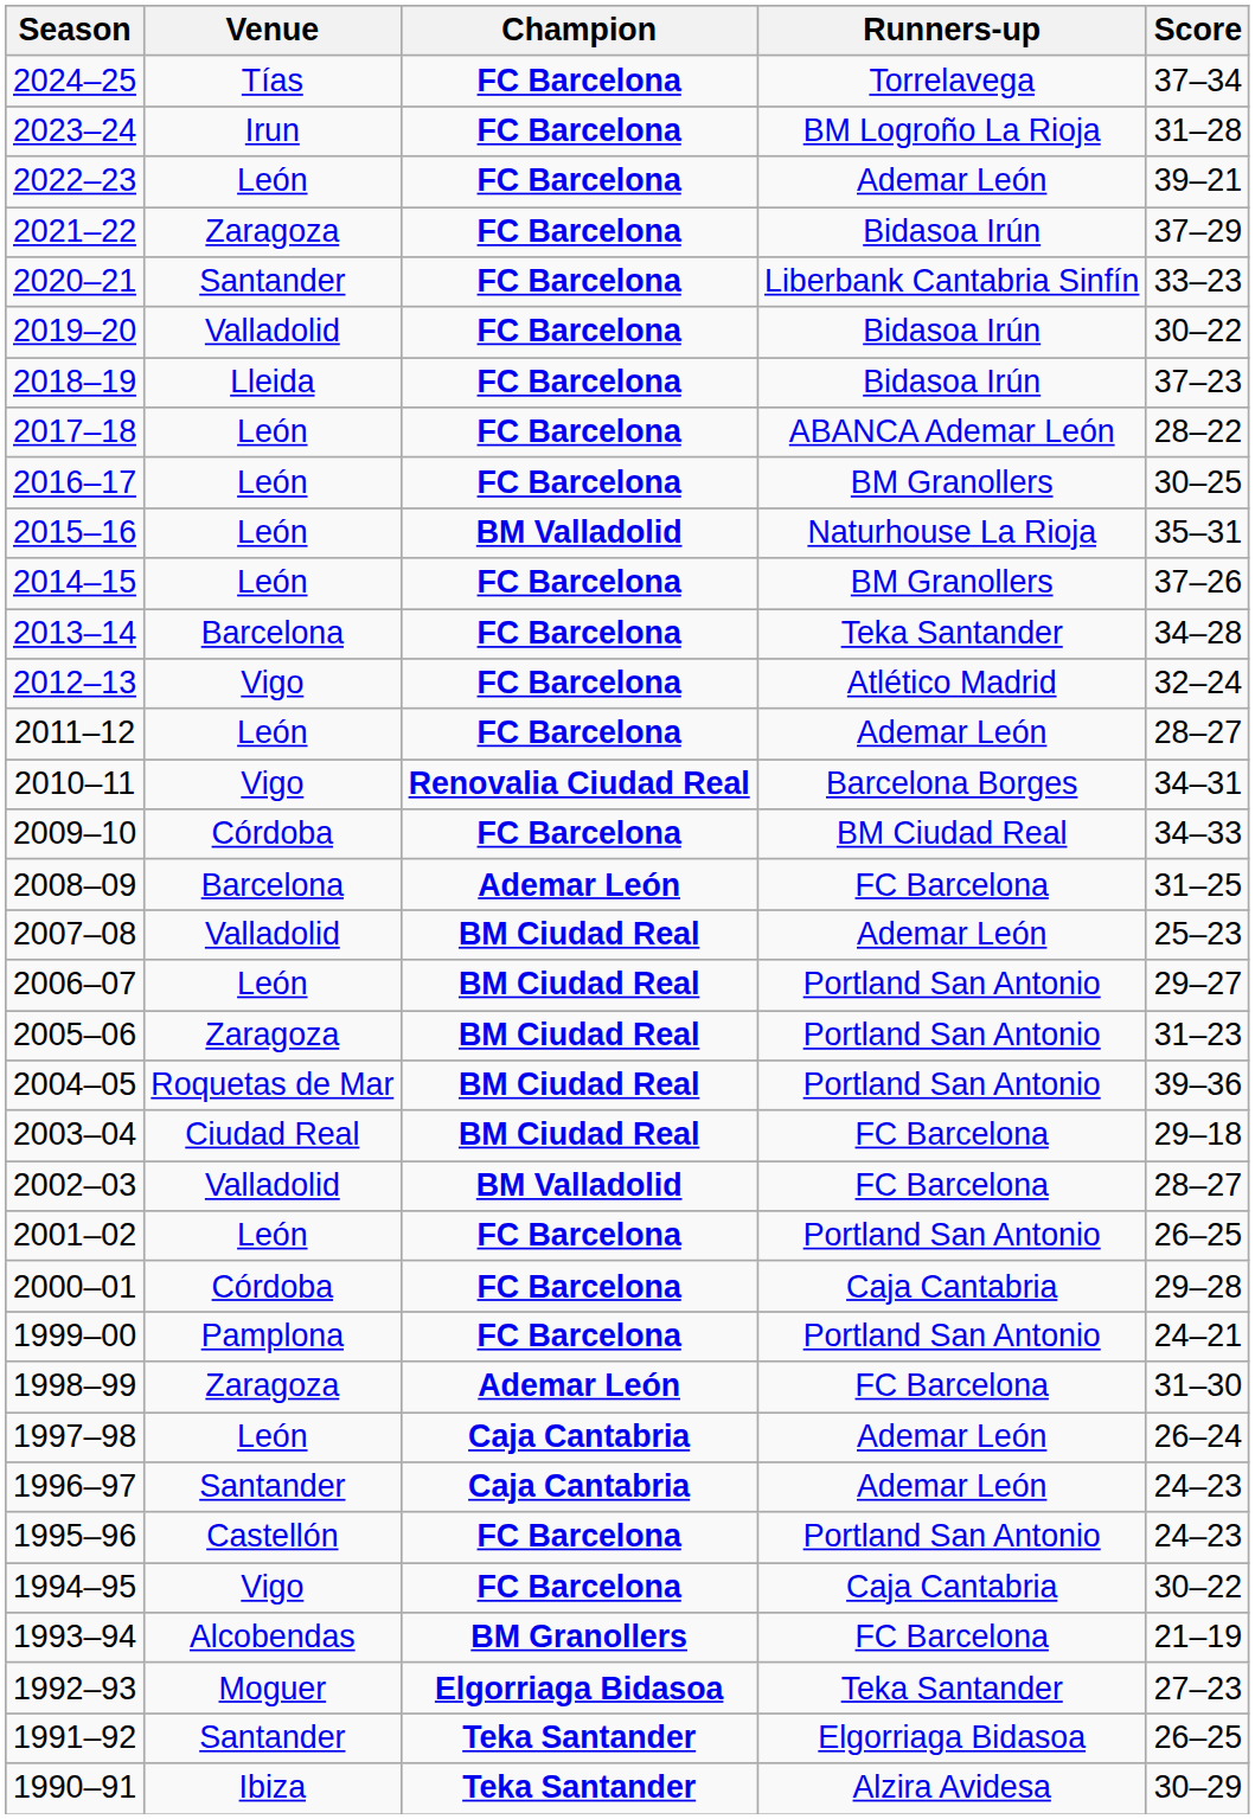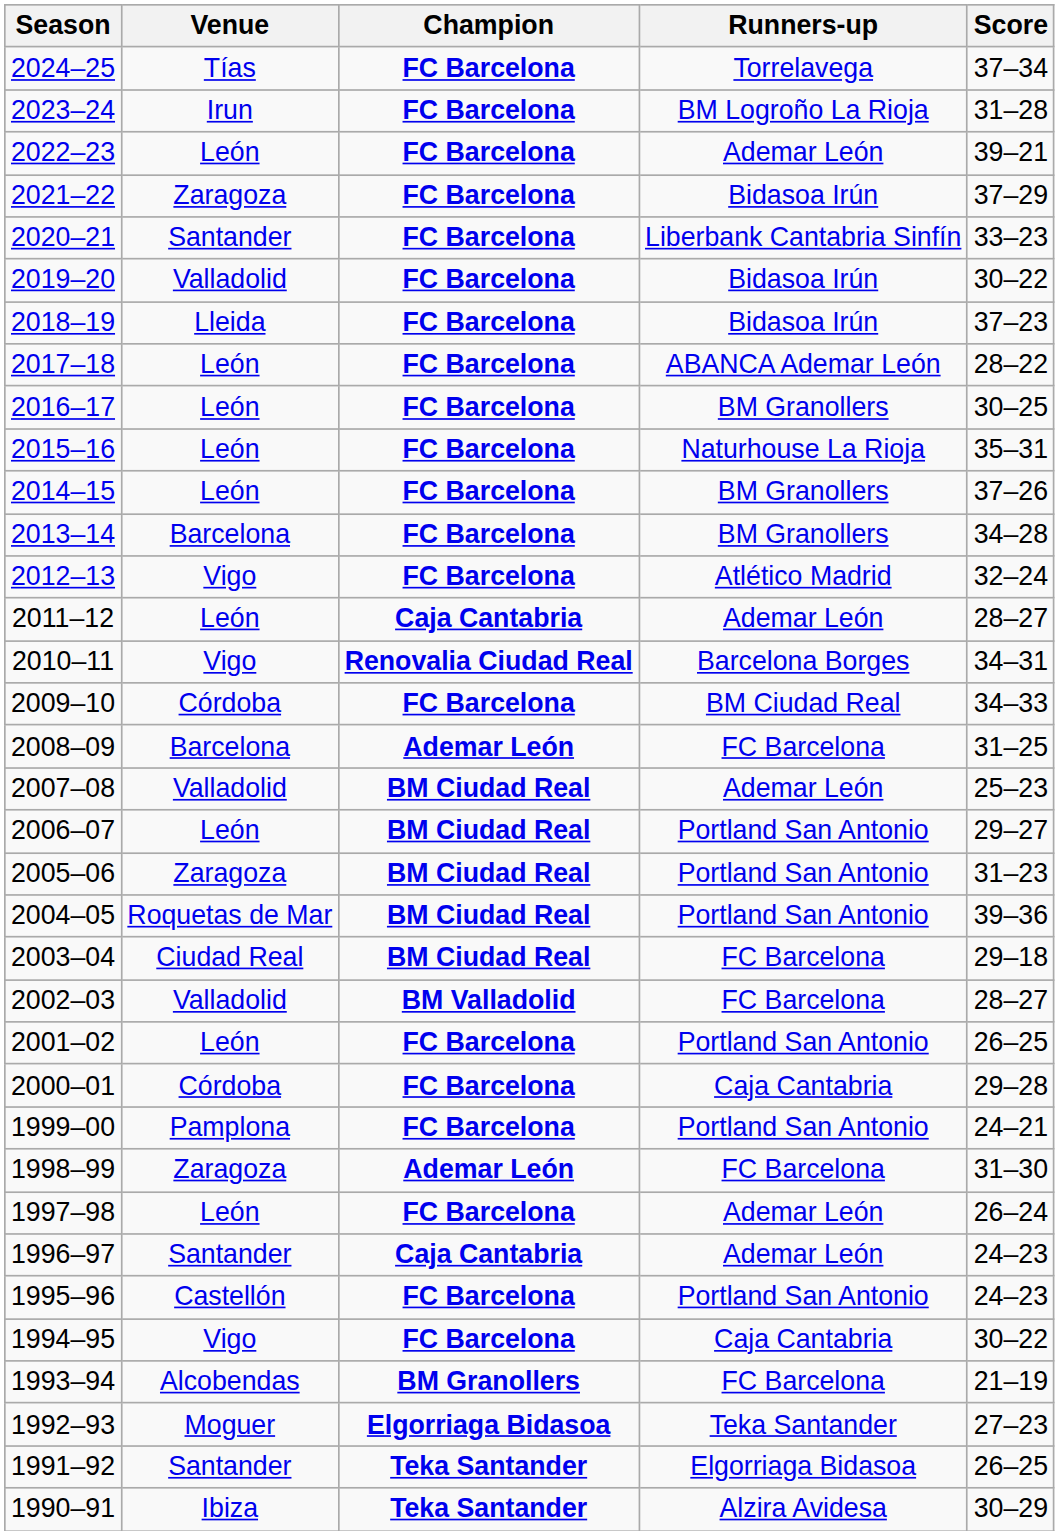 <table class="wikitable" style="text-align:center;">
 <tr>
 <th>Season</th>
 <th>Venue</th>
 <th>Champion</th>
 <th>Runners-up</th>
 <th>Score</th>
 </tr>
 <tr>
 <td><a href='#'>2024–25</a></td>
 <td><a href='#'>Tías</a></td>
 <td><strong><a href='#'>FC Barcelona</a></strong></td>
 <td><a href='#'>Torrelavega</a></td>
 <td>37–34</td>
 </tr>
 <tr>
 <td><a href='#'>2023–24</a></td>
 <td><a href='#'>Irun</a></td>
 <td><strong><a href='#'>FC Barcelona</a></strong></td>
 <td><a href='#'>BM Logroño La Rioja</a></td>
 <td>31–28</td>
 </tr>
 <tr>
 <td><a href='#'>2022–23</a></td>
 <td><a href='#'>León</a></td>
 <td><strong><a href='#'>FC Barcelona</a></strong></td>
 <td><a href='#'>Ademar León</a></td>
 <td>39–21</td>
 </tr>
 <tr>
 <td><a href='#'>2021–22</a></td>
 <td><a href='#'>Zaragoza</a></td>
 <td><strong><a href='#'>FC Barcelona</a></strong></td>
 <td><a href='#'>Bidasoa Irún</a></td>
 <td>37–29</td>
 </tr>
 <tr>
 <td><a href='#'>2020–21</a></td>
 <td><a href='#'>Santander</a></td>
 <td><strong><a href='#'>FC Barcelona</a></strong></td>
 <td><a href='#'>Liberbank Cantabria Sinfín</a></td>
 <td>33–23</td>
 </tr>
 <tr>
 <td><a href='#'>2019–20</a></td>
 <td><a href='#'>Valladolid</a></td>
 <td><strong><a href='#'>FC Barcelona</a></strong></td>
 <td><a href='#'>Bidasoa Irún</a></td>
 <td>30–22</td>
 </tr>
 <tr>
 <td><a href='#'>2018–19</a></td>
 <td><a href='#'>Lleida</a></td>
 <td><strong><a href='#'>FC Barcelona</a></strong></td>
 <td><a href='#'>Bidasoa Irún</a></td>
 <td>37–23</td>
 </tr>
 <tr>
 <td><a href='#'>2017–18</a></td>
 <td><a href='#'>León</a></td>
 <td><strong><a href='#'>FC Barcelona</a></strong></td>
 <td><a href='#'>ABANCA Ademar León</a></td>
 <td>28–22</td>
 </tr>
 <tr>
 <td><a href='#'>2016–17</a></td>
 <td><a href='#'>León</a></td>
 <td><strong><a href='#'>FC Barcelona</a></strong></td>
 <td><a href='#'>BM Granollers</a></td>
 <td>30–25</td>
 </tr>
 <tr>
 <td><a href='#'>2015–16</a></td>
 <td><a href='#'>León</a></td>
-<td><strong><a href='#'>BM Valladolid</a></strong></td>
+<td><strong><a href='#'>FC Barcelona</a></strong></td>
 <td><a href='#'>Naturhouse La Rioja</a></td>
 <td>35–31</td>
 </tr>
 <tr>
 <td><a href='#'>2014–15</a></td>
 <td><a href='#'>León</a></td>
 <td><strong><a href='#'>FC Barcelona</a></strong></td>
 <td><a href='#'>BM Granollers</a></td>
 <td>37–26</td>
 </tr>
 <tr>
 <td><a href='#'>2013–14</a></td>
 <td><a href='#'>Barcelona</a></td>
 <td><strong><a href='#'>FC Barcelona</a></strong></td>
-<td><a href='#'>Teka Santander</a></td>
+<td><a href='#'>BM Granollers</a></td>
 <td>34–28</td>
 </tr>
 <tr>
 <td><a href='#'>2012–13</a></td>
 <td><a href='#'>Vigo</a></td>
 <td><strong><a href='#'>FC Barcelona</a></strong></td>
 <td><a href='#'>Atlético Madrid</a></td>
 <td>32–24</td>
 </tr>
 <tr>
 <td>2011–12</td>
 <td><a href='#'>León</a></td>
-<td><strong><a href='#'>FC Barcelona</a></strong></td>
+<td><strong><a href='#'>Caja Cantabria</a></strong></td>
 <td><a href='#'>Ademar León</a></td>
 <td>28–27</td>
 </tr>
 <tr>
 <td>2010–11</td>
 <td><a href='#'>Vigo</a></td>
 <td><strong><a href='#'>Renovalia Ciudad Real</a></strong></td>
 <td><a href='#'>Barcelona Borges</a></td>
 <td>34–31</td>
 </tr>
 <tr>
 <td>2009–10</td>
 <td><a href='#'>Córdoba</a></td>
 <td><strong><a href='#'>FC Barcelona</a></strong></td>
 <td><a href='#'>BM Ciudad Real</a></td>
 <td>34–33</td>
 </tr>
 <tr align="center">
 <td>2008–09</td>
 <td><a href='#'>Barcelona</a></td>
 <td><strong><a href='#'>Ademar León</a></strong></td>
 <td><a href='#'>FC Barcelona</a></td>
 <td>31–25</td>
 </tr>
 <tr>
 <td>2007–08</td>
 <td><a href='#'>Valladolid</a></td>
 <td><strong><a href='#'>BM Ciudad Real</a></strong></td>
 <td><a href='#'>Ademar León</a></td>
 <td>25–23</td>
 </tr>
 <tr>
 <td>2006–07</td>
 <td><a href='#'>León</a></td>
 <td><strong><a href='#'>BM Ciudad Real</a></strong></td>
 <td><a href='#'>Portland San Antonio</a></td>
 <td>29–27</td>
 </tr>
 <tr>
 <td>2005–06</td>
 <td><a href='#'>Zaragoza</a></td>
 <td><strong><a href='#'>BM Ciudad Real</a></strong></td>
 <td><a href='#'>Portland San Antonio</a></td>
 <td>31–23</td>
 </tr>
 <tr>
 <td>2004–05</td>
 <td><a href='#'>Roquetas de Mar</a></td>
 <td><strong><a href='#'>BM Ciudad Real</a></strong></td>
 <td><a href='#'>Portland San Antonio</a></td>
 <td>39–36</td>
 </tr>
 <tr>
 <td>2003–04</td>
 <td><a href='#'>Ciudad Real</a></td>
 <td><strong><a href='#'>BM Ciudad Real</a></strong></td>
 <td><a href='#'>FC Barcelona</a></td>
 <td>29–18</td>
 </tr>
 <tr>
 <td>2002–03</td>
 <td><a href='#'>Valladolid</a></td>
 <td><strong><a href='#'>BM Valladolid</a></strong></td>
 <td><a href='#'>FC Barcelona</a></td>
 <td>28–27</td>
 </tr>
 <tr>
 <td>2001–02</td>
 <td><a href='#'>León</a></td>
 <td><strong><a href='#'>FC Barcelona</a></strong></td>
 <td><a href='#'>Portland San Antonio</a></td>
 <td>26–25</td>
 </tr>
 <tr>
 <td>2000–01</td>
 <td><a href='#'>Córdoba</a></td>
 <td><strong><a href='#'>FC Barcelona</a></strong></td>
 <td><a href='#'>Caja Cantabria</a></td>
 <td>29–28</td>
 </tr>
 <tr>
 <td>1999–00</td>
 <td><a href='#'>Pamplona</a></td>
 <td><strong><a href='#'>FC Barcelona</a></strong></td>
 <td><a href='#'>Portland San Antonio</a></td>
 <td>24–21</td>
 </tr>
 <tr>
 <td>1998–99</td>
 <td><a href='#'>Zaragoza</a></td>
 <td><strong><a href='#'>Ademar León</a></strong></td>
 <td><a href='#'>FC Barcelona</a></td>
 <td>31–30</td>
 </tr>
 <tr>
 <td>1997–98</td>
 <td><a href='#'>León</a></td>
-<td><strong><a href='#'>Caja Cantabria</a></strong></td>
+<td><strong><a href='#'>FC Barcelona</a></strong></td>
 <td><a href='#'>Ademar León</a></td>
 <td>26–24</td>
 </tr>
 <tr>
 <td>1996–97</td>
 <td><a href='#'>Santander</a></td>
 <td><strong><a href='#'>Caja Cantabria</a></strong></td>
 <td><a href='#'>Ademar León</a></td>
 <td>24–23</td>
 </tr>
 <tr>
 <td>1995–96</td>
 <td><a href='#'>Castellón</a></td>
 <td><strong><a href='#'>FC Barcelona</a></strong></td>
 <td><a href='#'>Portland San Antonio</a></td>
 <td>24–23</td>
 </tr>
 <tr>
 <td>1994–95</td>
 <td><a href='#'>Vigo</a></td>
 <td><strong><a href='#'>FC Barcelona</a></strong></td>
 <td><a href='#'>Caja Cantabria</a></td>
 <td>30–22</td>
 </tr>
 <tr>
 <td>1993–94</td>
 <td><a href='#'>Alcobendas</a></td>
 <td><strong><a href='#'>BM Granollers</a></strong></td>
 <td><a href='#'>FC Barcelona</a></td>
 <td>21–19</td>
 </tr>
 <tr>
 <td>1992–93</td>
 <td><a href='#'>Moguer</a></td>
 <td><strong><a href='#'>Elgorriaga Bidasoa</a></strong></td>
 <td><a href='#'>Teka Santander</a></td>
 <td>27–23</td>
 </tr>
 <tr>
 <td>1991–92</td>
 <td><a href='#'>Santander</a></td>
 <td><strong><a href='#'>Teka Santander</a></strong></td>
 <td><a href='#'>Elgorriaga Bidasoa</a></td>
 <td>26–25</td>
 </tr>
 <tr>
 <td>1990–91</td>
 <td><a href='#'>Ibiza</a></td>
 <td><strong><a href='#'>Teka Santander</a></strong></td>
 <td><a href='#'>Alzira Avidesa</a></td>
 <td>30–29</td>
 </tr>
 </table>
